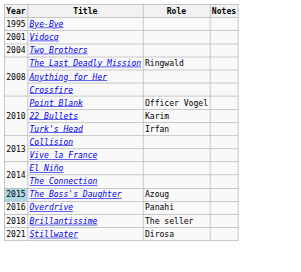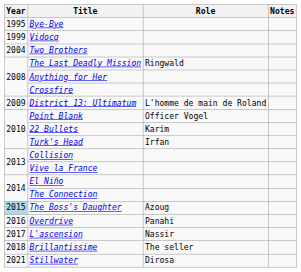 <table class="wikitable sortable">
 <tr>
 <th>Year</th>
 <th>Title</th>
 <th>Role</th>
 <th class="unsortable">Notes</th>
 </tr>
 <tr>
 <td>1995</td>
 <td><em><a href='#'>Bye-Bye</a></em></td>
 <td></td>
 <td></td>
 </tr>
 <tr>
-<td>2001</td>
+<td>1999</td>
 <td><em><a href='#'>Vidocq</a></em></td>
 <td></td>
 <td></td>
 </tr>
 <tr>
 <td>2004</td>
 <td><em><a href='#'>Two Brothers</a></em></td>
 <td></td>
 <td></td>
 </tr>
 <tr>
 <td rowspan=3>2008</td>
 <td><em><a href='#'>The Last Deadly Mission</a></em></td>
 <td>Ringwald</td>
 <td></td>
 </tr>
 <tr>
 <td><em><a href='#'>Anything for Her</a></em></td>
 <td></td>
 <td></td>
 </tr>
 <tr>
 <td><em><a href='#'>Crossfire</a></em></td>
 <td></td>
+<td></td>
+</tr>
+<tr>
+<td>2009</td>
+<td><em><a href='#'>District 13: Ultimatum</a></em></td>
+<td>L'homme de main de Roland</td>
 <td></td>
 </tr>
 <tr>
 <td rowspan=3>2010</td>
 <td><em><a href='#'>Point Blank</a></em></td>
 <td>Officer Vogel</td>
 <td></td>
 </tr>
 <tr>
 <td><em><a href='#'>22 Bullets</a></em></td>
 <td>Karim</td>
 <td></td>
 </tr>
 <tr>
 <td><em><a href='#'>Turk's Head</a></em></td>
 <td>Irfan</td>
 <td></td>
 </tr>
 <tr>
 <td rowspan=2>2013</td>
 <td><em><a href='#'>Collision</a></em></td>
 <td></td>
 <td></td>
 </tr>
 <tr>
 <td><em><a href='#'>Vive la France</a></em></td>
 <td></td>
 <td></td>
 </tr>
 <tr>
 <td rowspan=2>2014</td>
 <td><em><a href='#'>El Niño</a></em></td>
 <td></td>
 <td></td>
 </tr>
 <tr>
 <td><em><a href='#'>The Connection</a></em></td>
 <td></td>
 <td></td>
 </tr>
 <tr>
 <td style="background: lightblue;">2015</td>
 <td><em><a href='#'>The Boss's Daughter</a></em></td>
 <td>Azoug</td>
 <td></td>
 </tr>
 <tr>
 <td>2016</td>
 <td><em><a href='#'>Overdrive</a></em></td>
 <td>Panahi</td>
 <td></td>
 </tr>
 <tr>
+<td>2017</td>
+<td><em><a href='#'>L'ascension</a></em></td>
+<td>Nassir</td>
+<td></td>
+</tr>
+<tr>
 <td>2018</td>
 <td><em><a href='#'>Brillantissime</a></em></td>
 <td>The seller</td>
 <td></td>
 </tr>
 <tr>
 <td>2021</td>
 <td><em><a href='#'>Stillwater</a></em></td>
 <td>Dirosa</td>
 <td></td>
 </tr>
 </table>
